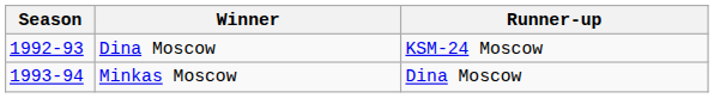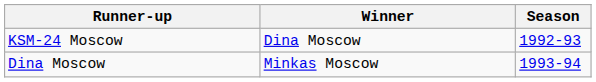 <table class="wikitable">
 <tr>
+<th width=220>Runner-up</th>
+<th width=220>Winner</th>
 <th width=60>Season</th>
-<th width=220>Winner</th>
-<th width=220>Runner-up</th>
 </tr>
 <tr>
+<td><a href='#'>KSM-24</a> Moscow</td>
+<td><a href='#'>Dina</a> Moscow</td>
 <td><a href='#'>1992-93</a></td>
-<td><a href='#'>Dina</a> Moscow</td>
-<td><a href='#'>KSM-24</a> Moscow</td>
 </tr>
 <tr>
+<td><a href='#'>Dina</a> Moscow</td>
+<td><a href='#'>Minkas</a> Moscow</td>
 <td><a href='#'>1993-94</a></td>
-<td><a href='#'>Minkas</a> Moscow</td>
-<td><a href='#'>Dina</a> Moscow</td>
 </tr>
 </table>
